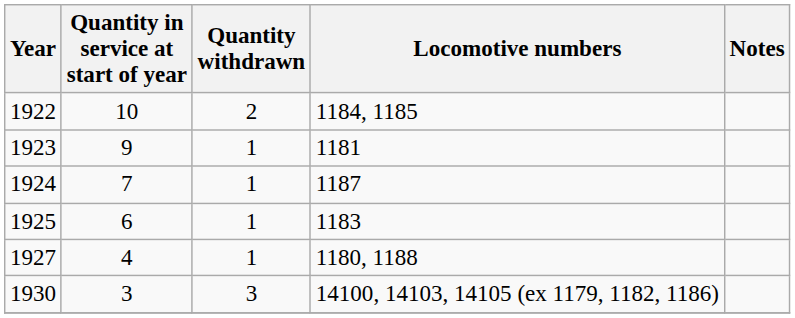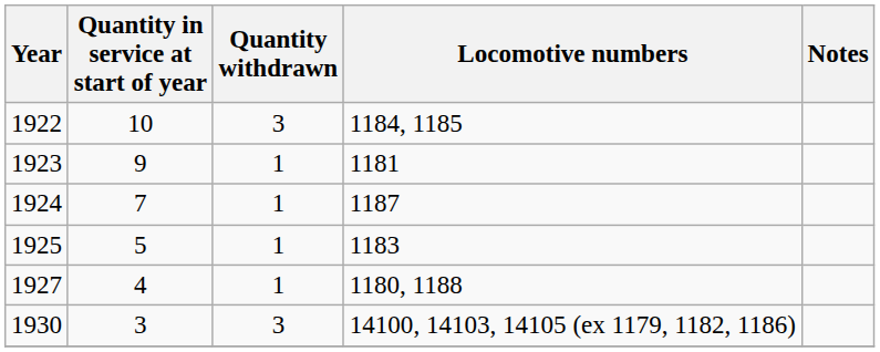 <table class="wikitable" style=text-align:center>
 <tr>
 <th>Year</th>
 <th>Quantity in<br>service at<br>start of year</th>
 <th>Quantity<br>withdrawn</th>
 <th>Locomotive numbers</th>
 <th>Notes</th>
 </tr>
 <tr>
 <td>1922</td>
 <td>10</td>
-<td>2</td>
+<td>3</td>
 <td align=left>1184, 1185</td>
 <td></td>
 </tr>
 <tr>
 <td>1923</td>
 <td>9</td>
 <td>1</td>
 <td align=left>1181</td>
 <td></td>
 </tr>
 <tr>
 <td>1924</td>
 <td>7</td>
 <td>1</td>
 <td align=left>1187</td>
 <td></td>
 </tr>
 <tr>
 <td>1925</td>
-<td>6</td>
+<td>5</td>
 <td>1</td>
 <td align=left>1183</td>
 <td></td>
 </tr>
 <tr>
 <td>1927</td>
 <td>4</td>
 <td>1</td>
 <td align=left>1180, 1188</td>
 <td></td>
 </tr>
 <tr>
 <td>1930</td>
 <td>3</td>
 <td>3</td>
 <td align=left>14100, 14103, 14105 (ex 1179, 1182, 1186)</td>
 <td></td>
 </tr>
 <tr>
 </tr>
 </table>
